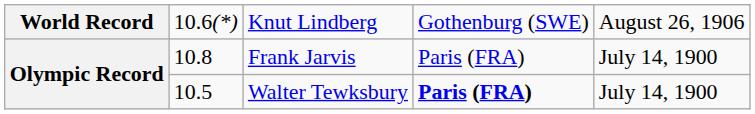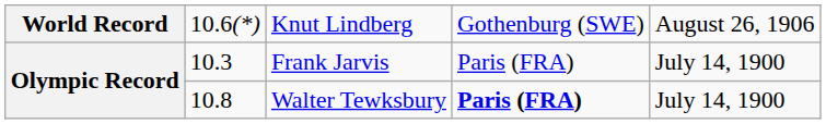 <table class="wikitable">
 <tr>
 <th>World Record</th>
 <td>10.6<em>(*)</em></td>
 <td> <a href='#'>Knut Lindberg</a></td>
 <td><a href='#'>Gothenburg</a> (<a href='#'>SWE</a>)</td>
 <td>August 26, 1906</td>
 </tr>
 <tr>
 <th rowspan=2>Olympic Record</th>
-<td>10.8</td>
+<td>10.3</td>
 <td> <a href='#'>Frank Jarvis</a></td>
 <td><a href='#'>Paris</a> (<a href='#'>FRA</a>)</td>
 <td>July 14, 1900</td>
 </tr>
 <tr>
-<td>10.5</td>
+<td>10.8</td>
 <td> <a href='#'>Walter Tewksbury</a></td>
 <td><strong><a href='#'>Paris</a> (<a href='#'>FRA</a>)</strong></td>
 <td>July 14, 1900</td>
 </tr>
 </table>
